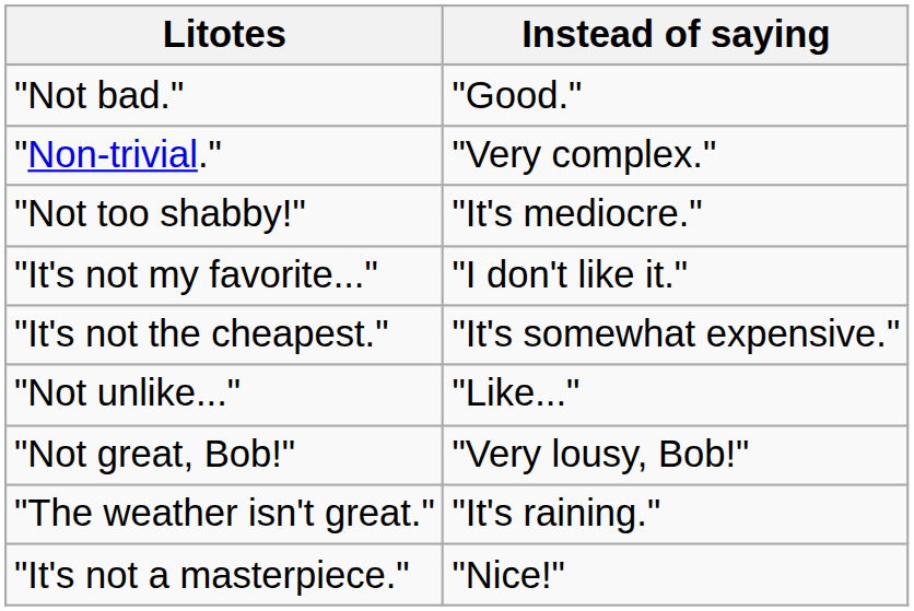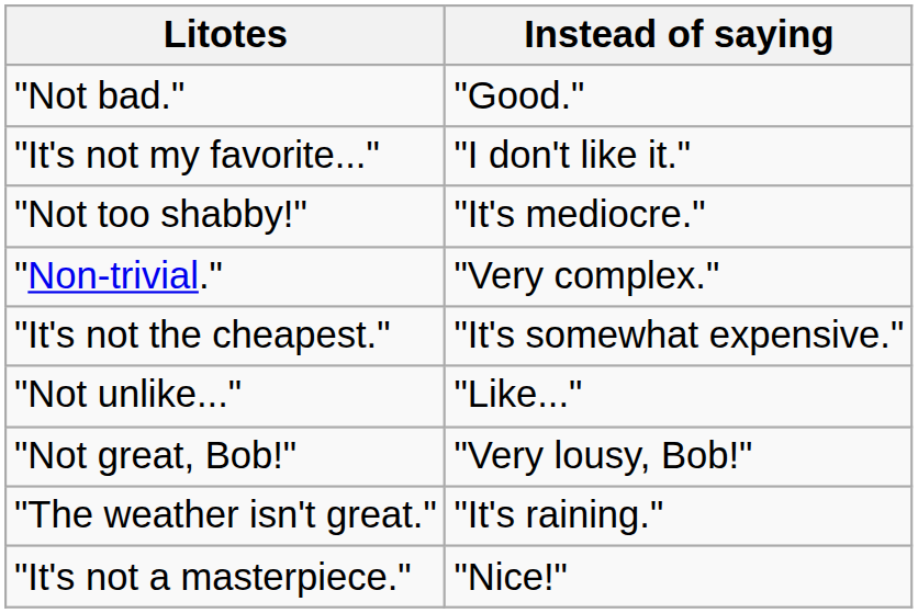 <table class="wikitable">
 <tr>
 <th>Litotes</th>
 <th>Instead of saying</th>
 </tr>
 <tr>
 <td>"Not bad."</td>
 <td>"Good."</td>
 </tr>
 <tr>
-<td>"<a href='#'>Non-trivial</a>."</td>
-<td>"Very complex."</td>
+<td>"It's not my favorite..."</td>
+<td>"I don't like it."</td>
 </tr>
 <tr>
 <td>"Not too shabby!"</td>
 <td>"It's mediocre."</td>
 </tr>
 <tr>
-<td>"It's not my favorite..."</td>
-<td>"I don't like it."</td>
+<td>"<a href='#'>Non-trivial</a>."</td>
+<td>"Very complex."</td>
 </tr>
 <tr>
 <td>"It's not the cheapest."</td>
 <td>"It's somewhat expensive."</td>
 </tr>
 <tr>
 <td>"Not unlike..."</td>
 <td>"Like..."</td>
 </tr>
 <tr>
 <td>"Not great, Bob!"</td>
 <td>"Very lousy, Bob!"</td>
 </tr>
 <tr>
 <td>"The weather isn't great."</td>
 <td>"It's raining."</td>
 </tr>
 <tr>
 <td>"It's not a masterpiece."</td>
 <td>"Nice!"</td>
 </tr>
 </table>
